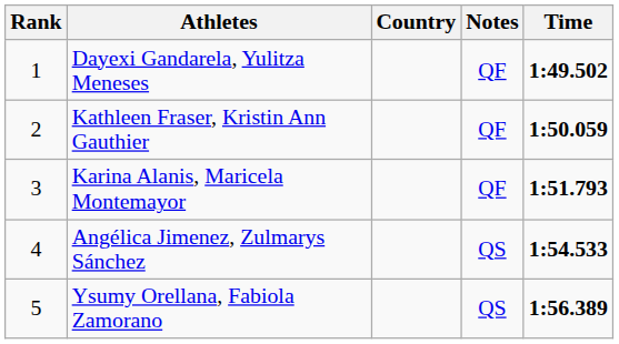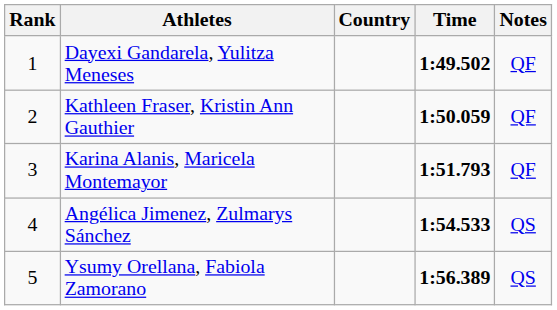 <table class="wikitable" width=50% style="text-align:center">
 <tr>
 <th>Rank</th>
 <th>Athletes</th>
 <th>Country</th>
+<th>Time</th>
 <th>Notes</th>
-<th>Time</th>
 </tr>
 <tr>
 <td>1</td>
 <td align=left><a href='#'>Dayexi Gandarela</a>, <a href='#'>Yulitza Meneses</a></td>
 <td align=left></td>
+<td><strong>1:49.502</strong></td>
 <td><a href='#'>QF</a></td>
-<td><strong>1:49.502</strong></td>
 </tr>
 <tr>
 <td>2</td>
 <td align=left><a href='#'>Kathleen Fraser</a>, <a href='#'>Kristin Ann Gauthier</a></td>
 <td align=left></td>
+<td><strong>1:50.059</strong></td>
 <td><a href='#'>QF</a></td>
-<td><strong>1:50.059</strong></td>
 </tr>
 <tr>
 <td>3</td>
 <td align=left><a href='#'>Karina Alanis</a>, <a href='#'>Maricela Montemayor</a></td>
 <td align=left></td>
+<td><strong>1:51.793</strong></td>
 <td><a href='#'>QF</a></td>
-<td><strong>1:51.793</strong></td>
 </tr>
 <tr>
 <td>4</td>
 <td align=left><a href='#'>Angélica Jimenez</a>, <a href='#'>Zulmarys Sánchez</a></td>
 <td align=left></td>
+<td><strong>1:54.533</strong></td>
 <td><a href='#'>QS</a></td>
-<td><strong>1:54.533</strong></td>
 </tr>
 <tr>
 <td>5</td>
 <td align=left><a href='#'>Ysumy Orellana</a>, <a href='#'>Fabiola Zamorano</a></td>
 <td align=left></td>
+<td><strong>1:56.389</strong></td>
 <td><a href='#'>QS</a></td>
-<td><strong>1:56.389</strong></td>
 </tr>
 </table>
